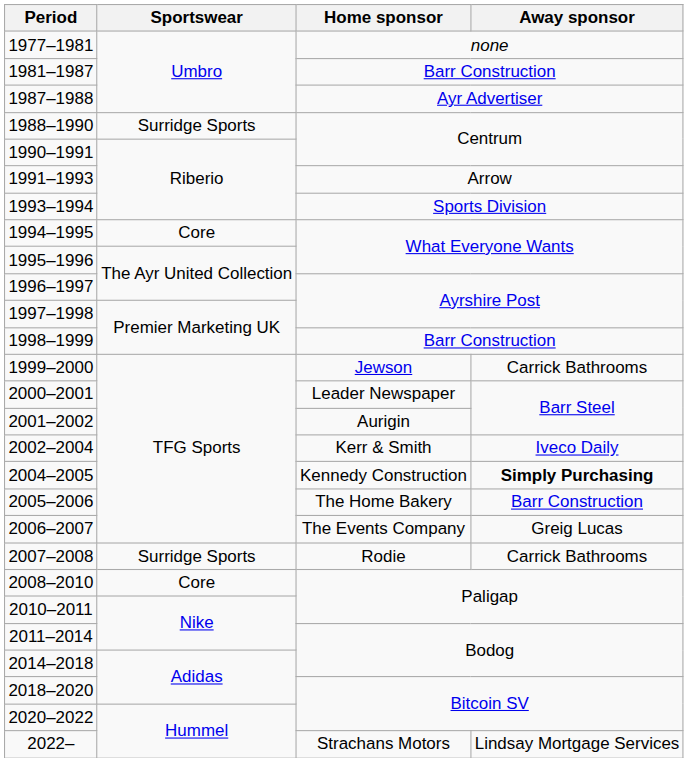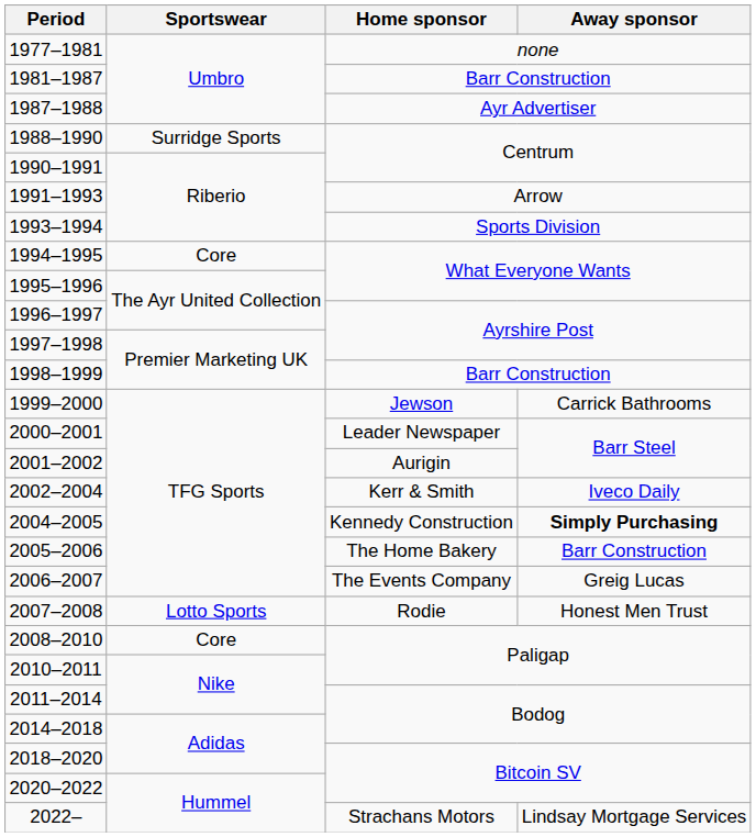 <table class="wikitable" style="text-align: center">
 <tr>
 <th>Period</th>
 <th>Sportswear</th>
 <th>Home sponsor</th>
 <th>Away sponsor</th>
 </tr>
 <tr>
 <td>1977–1981</td>
 <td rowspan=3><a href='#'>Umbro</a></td>
 <td rowspan=1 colspan=2><em>none</em></td>
 </tr>
 <tr>
 <td>1981–1987</td>
 <td rowspan=1 colspan=2><a href='#'>Barr Construction</a></td>
 </tr>
 <tr>
 <td>1987–1988</td>
 <td colspan=2><a href='#'>Ayr Advertiser</a></td>
 </tr>
 <tr>
 <td>1988–1990</td>
 <td rowspan=1>Surridge Sports</td>
 <td rowspan=2 colspan=2>Centrum</td>
 </tr>
 <tr>
 <td>1990–1991</td>
 <td rowspan=3>Riberio</td>
 </tr>
 <tr>
 <td>1991–1993</td>
 <td rowspan=1 colspan=2>Arrow</td>
 </tr>
 <tr>
 <td>1993–1994</td>
 <td colspan=2><a href='#'>Sports Division</a></td>
 </tr>
 <tr>
 <td>1994–1995</td>
 <td>Core</td>
 <td rowspan=2 colspan=2><a href='#'>What Everyone Wants</a></td>
 </tr>
 <tr>
 <td>1995–1996</td>
 <td rowspan=2>The Ayr United Collection</td>
 </tr>
 <tr>
 <td>1996–1997</td>
 <td rowspan=2 colspan=2><a href='#'>Ayrshire Post</a></td>
 </tr>
 <tr>
 <td>1997–1998</td>
 <td rowspan=2>Premier Marketing UK</td>
 </tr>
 <tr>
 <td>1998–1999</td>
 <td colspan=2><a href='#'>Barr Construction</a></td>
 </tr>
 <tr>
 <td>1999–2000</td>
 <td rowspan=7>TFG Sports</td>
 <td><a href='#'>Jewson</a></td>
 <td>Carrick Bathrooms</td>
 </tr>
 <tr>
 <td>2000–2001</td>
 <td>Leader Newspaper</td>
 <td rowspan=2><a href='#'>Barr Steel</a></td>
 </tr>
 <tr>
 <td>2001–2002</td>
 <td>Aurigin</td>
 </tr>
 <tr>
 <td>2002–2004</td>
 <td rowspan=1>Kerr & Smith</td>
 <td rowspan=1><a href='#'>Iveco Daily</a></td>
 </tr>
 <tr>
 <td>2004–2005</td>
 <td>Kennedy Construction</td>
 <td><strong>Simply Purchasing</strong></td>
 </tr>
 <tr>
 <td>2005–2006</td>
 <td>The Home Bakery</td>
 <td><a href='#'>Barr Construction</a></td>
 </tr>
 <tr>
 <td>2006–2007</td>
 <td>The Events Company</td>
 <td>Greig Lucas</td>
 </tr>
 <tr>
 <td>2007–2008</td>
-<td rowspan=1>Surridge Sports</td>
+<td><a href='#'>Lotto Sports</a></td>
 <td>Rodie</td>
-<td>Carrick Bathrooms</td>
+<td>Honest Men Trust</td>
 </tr>
 <tr>
 <td>2008–2010</td>
 <td>Core</td>
 <td rowspan=2 colspan=2>Paligap</td>
 </tr>
 <tr>
 <td>2010–2011</td>
 <td rowspan=2><a href='#'>Nike</a></td>
 </tr>
 <tr>
 <td>2011–2014</td>
 <td colspan="2" rowspan="2">Bodog</td>
 </tr>
 <tr>
 <td>2014–2018</td>
 <td rowspan=2><a href='#'>Adidas</a></td>
 </tr>
 <tr>
 <td>2018–2020</td>
 <td colspan="2" rowspan="2"><a href='#'>Bitcoin SV</a></td>
 </tr>
 <tr>
 <td>2020–2022</td>
 <td rowspan="2"><a href='#'>Hummel</a></td>
 </tr>
 <tr>
 <td>2022–</td>
 <td>Strachans Motors</td>
 <td>Lindsay Mortgage Services</td>
 </tr>
 </table>
